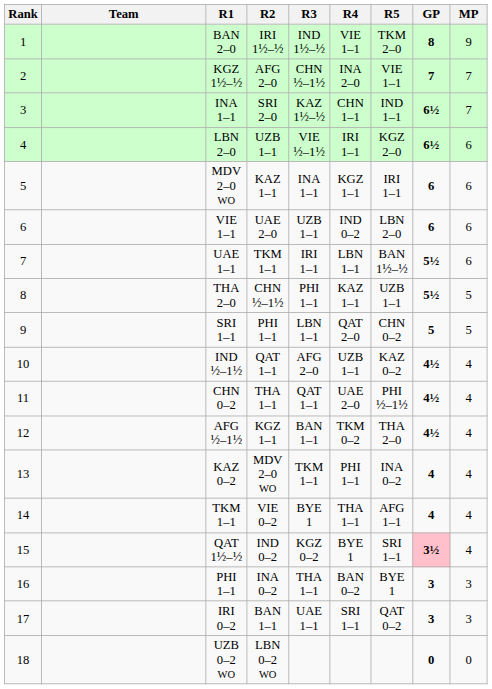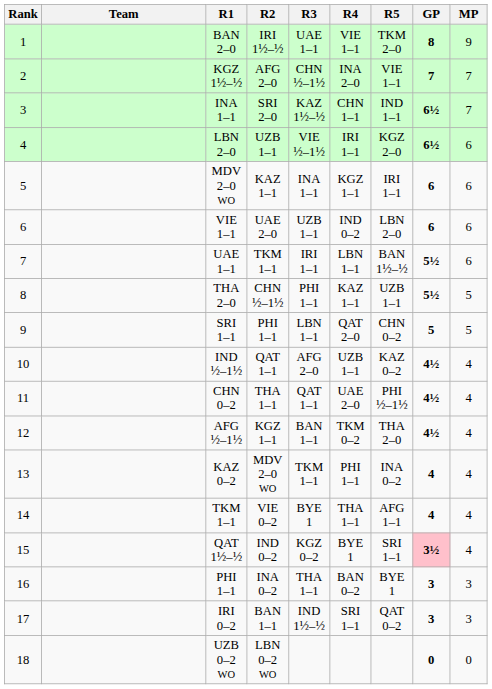 <table class=wikitable style="text-align:center">
 <tr>
 <th width=40>Rank</th>
 <th width=200>Team</th>
 <th width=45>R1</th>
 <th width=45>R2</th>
 <th width=45>R3</th>
 <th width=45>R4</th>
 <th width=45>R5</th>
 <th width=40>GP</th>
 <th width=40>MP</th>
 </tr>
 <tr style="background:#ccffcc;">
 <td>1</td>
 <td align=left></td>
 <td>BAN<br>2–0</td>
 <td>IRI<br>1½–½</td>
-<td>IND<br>1½–½</td>
+<td>UAE<br>1–1</td>
 <td>VIE<br>1–1</td>
 <td>TKM<br>2–0</td>
 <td><strong>8</strong></td>
 <td>9</td>
 </tr>
 <tr style="background:#ccffcc;">
 <td>2</td>
 <td align=left></td>
 <td>KGZ<br>1½–½</td>
 <td>AFG<br>2–0</td>
 <td>CHN<br>½–1½</td>
 <td>INA<br>2–0</td>
 <td>VIE<br>1–1</td>
 <td><strong>7</strong></td>
 <td>7</td>
 </tr>
 <tr style="background:#ccffcc;">
 <td>3</td>
 <td align=left></td>
 <td>INA<br>1–1</td>
 <td>SRI<br>2–0</td>
 <td>KAZ<br>1½–½</td>
 <td>CHN<br>1–1</td>
 <td>IND<br>1–1</td>
 <td><strong>6½</strong></td>
 <td>7</td>
 </tr>
 <tr style="background:#ccffcc;">
 <td>4</td>
 <td align=left></td>
 <td>LBN<br>2–0</td>
 <td>UZB<br>1–1</td>
 <td>VIE<br>½–1½</td>
 <td>IRI<br>1–1</td>
 <td>KGZ<br>2–0</td>
 <td><strong>6½</strong></td>
 <td>6</td>
 </tr>
 <tr>
 <td>5</td>
 <td align=left></td>
 <td>MDV<br>2–0 <small>WO</small></td>
 <td>KAZ<br>1–1</td>
 <td>INA<br>1–1</td>
 <td>KGZ<br>1–1</td>
 <td>IRI<br>1–1</td>
 <td><strong>6</strong></td>
 <td>6</td>
 </tr>
 <tr>
 <td>6</td>
 <td align=left></td>
 <td>VIE<br>1–1</td>
 <td>UAE<br>2–0</td>
 <td>UZB<br>1–1</td>
 <td>IND<br>0–2</td>
 <td>LBN<br>2–0</td>
 <td><strong>6</strong></td>
 <td>6</td>
 </tr>
 <tr>
 <td>7</td>
 <td align=left></td>
 <td>UAE<br>1–1</td>
 <td>TKM<br>1–1</td>
 <td>IRI<br>1–1</td>
 <td>LBN<br>1–1</td>
 <td>BAN<br>1½–½</td>
 <td><strong>5½</strong></td>
 <td>6</td>
 </tr>
 <tr>
 <td>8</td>
 <td align=left></td>
 <td>THA<br>2–0</td>
 <td>CHN<br>½–1½</td>
 <td>PHI<br>1–1</td>
 <td>KAZ<br>1–1</td>
 <td>UZB<br>1–1</td>
 <td><strong>5½</strong></td>
 <td>5</td>
 </tr>
 <tr>
 <td>9</td>
 <td align=left></td>
 <td>SRI<br>1–1</td>
 <td>PHI<br>1–1</td>
 <td>LBN<br>1–1</td>
 <td>QAT<br>2–0</td>
 <td>CHN<br>0–2</td>
 <td><strong>5</strong></td>
 <td>5</td>
 </tr>
 <tr>
 <td>10</td>
 <td align=left></td>
 <td>IND<br>½–1½</td>
 <td>QAT<br>1–1</td>
 <td>AFG<br>2–0</td>
 <td>UZB<br>1–1</td>
 <td>KAZ<br>0–2</td>
 <td><strong>4½</strong></td>
 <td>4</td>
 </tr>
 <tr>
 <td>11</td>
 <td align=left></td>
 <td>CHN<br>0–2</td>
 <td>THA<br>1–1</td>
 <td>QAT<br>1–1</td>
 <td>UAE<br>2–0</td>
 <td>PHI<br>½–1½</td>
 <td><strong>4½</strong></td>
 <td>4</td>
 </tr>
 <tr>
 <td>12</td>
 <td align=left></td>
 <td>AFG<br>½–1½</td>
 <td>KGZ<br>1–1</td>
 <td>BAN<br>1–1</td>
 <td>TKM<br>0–2</td>
 <td>THA<br>2–0</td>
 <td><strong>4½</strong></td>
 <td>4</td>
 </tr>
 <tr>
 <td>13</td>
 <td align=left></td>
 <td>KAZ<br>0–2</td>
 <td>MDV<br>2–0 <small>WO</small></td>
 <td>TKM<br>1–1</td>
 <td>PHI<br>1–1</td>
 <td>INA<br>0–2</td>
 <td><strong>4</strong></td>
 <td>4</td>
 </tr>
 <tr>
 <td>14</td>
 <td align=left></td>
 <td>TKM<br>1–1</td>
 <td>VIE<br>0–2</td>
 <td>BYE<br>1</td>
 <td>THA<br>1–1</td>
 <td>AFG<br>1–1</td>
 <td><strong>4</strong></td>
 <td>4</td>
 </tr>
 <tr>
 <td>15</td>
 <td align=left></td>
 <td>QAT<br>1½–½</td>
 <td>IND<br>0–2</td>
 <td>KGZ<br>0–2</td>
 <td>BYE<br>1</td>
 <td>SRI<br>1–1</td>
 <td style="background: pink;"><strong>3½</strong></td>
 <td>4</td>
 </tr>
 <tr>
 <td>16</td>
 <td align=left></td>
 <td>PHI<br>1–1</td>
 <td>INA<br>0–2</td>
 <td>THA<br>1–1</td>
 <td>BAN<br>0–2</td>
 <td>BYE<br>1</td>
 <td><strong>3</strong></td>
 <td>3</td>
 </tr>
 <tr>
 <td>17</td>
 <td align=left></td>
 <td>IRI<br>0–2</td>
 <td>BAN<br>1–1</td>
-<td>UAE<br>1–1</td>
+<td>IND<br>1½–½</td>
 <td>SRI<br>1–1</td>
 <td>QAT<br>0–2</td>
 <td><strong>3</strong></td>
 <td>3</td>
 </tr>
 <tr>
 <td>18</td>
 <td align=left></td>
 <td>UZB<br>0–2 <small>WO</small></td>
 <td>LBN<br>0–2 <small>WO</small></td>
 <td></td>
 <td></td>
 <td></td>
 <td><strong>0</strong></td>
 <td>0</td>
 </tr>
 </table>
